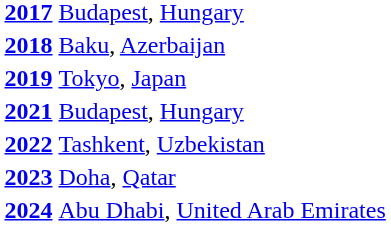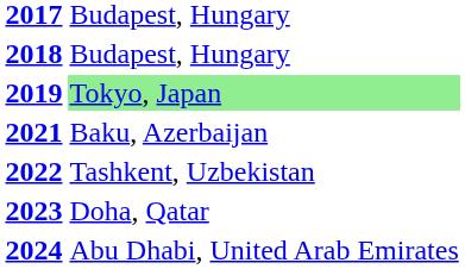 <table>
 <tr>
 <th><a href='#'>2017</a></th>
 <td><a href='#'>Budapest</a>, <a href='#'>Hungary</a></td>
 <td></td>
 <td></td>
 <td><br></td>
 </tr>
 <tr>
 <th><a href='#'>2018</a></th>
-<td><a href='#'>Baku</a>, <a href='#'>Azerbaijan</a></td>
+<td><a href='#'>Budapest</a>, <a href='#'>Hungary</a></td>
 <td></td>
 <td></td>
 <td><br></td>
 </tr>
 <tr>
 <th><a href='#'>2019</a></th>
-<td><a href='#'>Tokyo</a>, <a href='#'>Japan</a></td>
+<td style="background: lightgreen;"><a href='#'>Tokyo</a>, <a href='#'>Japan</a></td>
 <td></td>
 <td></td>
 <td><br></td>
 </tr>
 <tr>
 <th><a href='#'>2021</a></th>
-<td><a href='#'>Budapest</a>, <a href='#'>Hungary</a></td>
+<td><a href='#'>Baku</a>, <a href='#'>Azerbaijan</a></td>
 <td></td>
 <td></td>
 <td><br></td>
 </tr>
 <tr>
 <th><a href='#'>2022</a></th>
 <td><a href='#'>Tashkent</a>, <a href='#'>Uzbekistan</a></td>
 <td></td>
 <td></td>
 <td><br></td>
 </tr>
 <tr>
 <th><a href='#'>2023</a></th>
 <td><a href='#'>Doha</a>, <a href='#'>Qatar</a></td>
 <td></td>
 <td></td>
 <td><br></td>
 </tr>
 <tr>
 <th><a href='#'>2024</a></th>
 <td><a href='#'>Abu Dhabi</a>, <a href='#'>United Arab Emirates</a></td>
 <td></td>
 <td></td>
 <td><br></td>
 </tr>
 </table>
